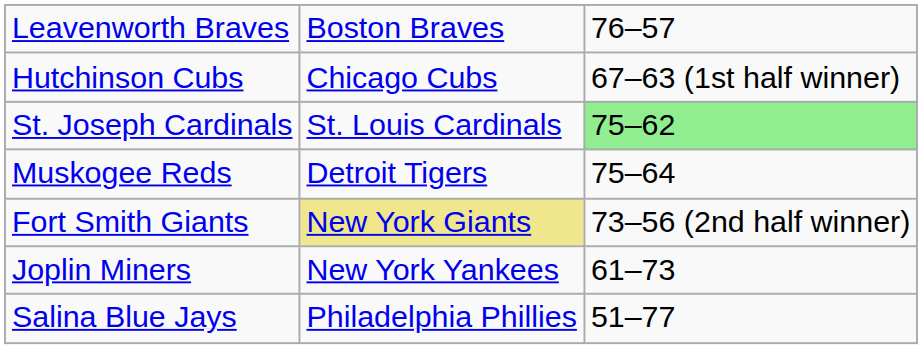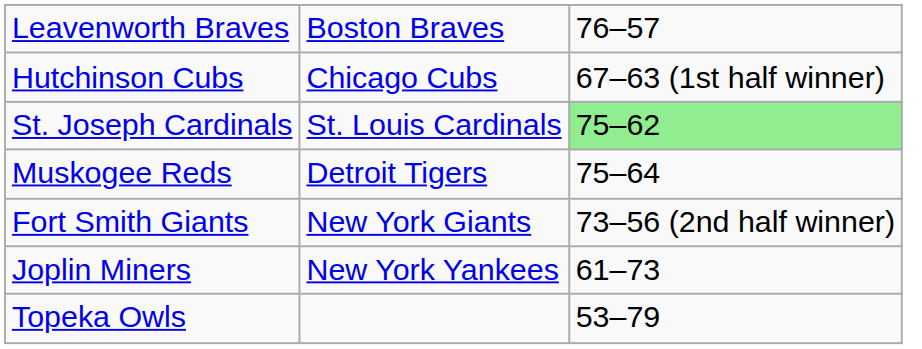 <table class="wikitable">
 <tr>
 <td><a href='#'>Leavenworth Braves</a></td>
 <td><a href='#'>Boston Braves</a></td>
 <td>76–57</td>
 </tr>
 <tr>
 <td><a href='#'>Hutchinson Cubs</a></td>
 <td><a href='#'>Chicago Cubs</a></td>
 <td>67–63 (1st half winner)</td>
 </tr>
 <tr>
 <td><a href='#'>St. Joseph Cardinals</a></td>
 <td><a href='#'>St. Louis Cardinals</a></td>
 <td style="background: lightgreen;">75–62</td>
 </tr>
 <tr>
 <td><a href='#'>Muskogee Reds</a></td>
 <td><a href='#'>Detroit Tigers</a></td>
 <td>75–64</td>
 </tr>
 <tr>
 <td><a href='#'>Fort Smith Giants</a></td>
-<td style="background: khaki;"><a href='#'>New York Giants</a></td>
+<td><a href='#'>New York Giants</a></td>
 <td>73–56 (2nd half winner)</td>
 </tr>
 <tr>
 <td><a href='#'>Joplin Miners</a></td>
 <td><a href='#'>New York Yankees</a></td>
 <td>61–73</td>
 </tr>
 <tr>
-<td><a href='#'>Salina Blue Jays</a></td>
-<td><a href='#'>Philadelphia Phillies</a></td>
-<td>51–77</td>
+<td><a href='#'>Topeka Owls</a></td>
+<td></td>
+<td>53–79</td>
 </tr>
 </table>
